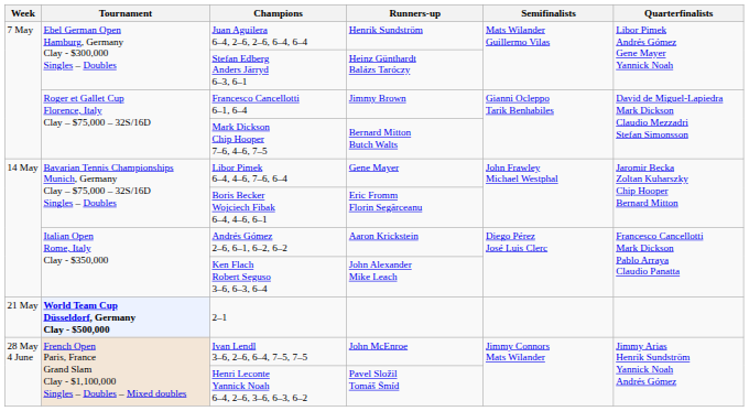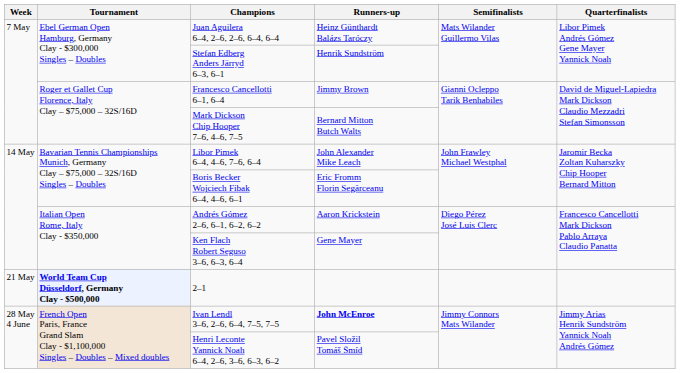 <table class=wikitable style=font-size:95%>
 <tr>
 <th style="width:48px;">Week</th>
 <th style="width:248px;">Tournament</th>
 <th style="width:200px;">Champions</th>
 <th style="width:200px;">Runners-up</th>
 <th style="width:190px;">Semifinalists</th>
 <th style="width:190px;">Quarterfinalists</th>
 </tr>
 <tr valign=top>
 <td rowspan=4>7 May</td>
 <td rowspan=2><a href='#'>Ebel German Open</a> <br> <a href='#'>Hamburg</a>, Germany <br> Clay - $300,000 <br> <a href='#'>Singles</a> – <a href='#'>Doubles</a></td>
 <td> <a href='#'>Juan Aguilera</a> <br> 6–4, 2–6, 2–6, 6–4, 6–4</td>
-<td> <a href='#'>Henrik Sundström</a></td>
+<td> <a href='#'>Heinz Günthardt</a> <br>  <a href='#'>Balázs Taróczy</a></td>
 <td rowspan=2> <a href='#'>Mats Wilander</a> <br>  <a href='#'>Guillermo Vilas</a></td>
 <td rowspan=2> <a href='#'>Libor Pimek</a> <br>  <a href='#'>Andrés Gómez</a> <br>  <a href='#'>Gene Mayer</a> <br>  <a href='#'>Yannick Noah</a></td>
 </tr>
 <tr valign=top>
 <td> <a href='#'>Stefan Edberg</a> <br>  <a href='#'>Anders Järryd</a> <br> 6–3, 6–1</td>
-<td> <a href='#'>Heinz Günthardt</a> <br>  <a href='#'>Balázs Taróczy</a></td>
+<td> <a href='#'>Henrik Sundström</a></td>
 </tr>
 <tr valign=top>
 <td rowspan=2><a href='#'>Roger et Gallet Cup</a> <br> <a href='#'>Florence, Italy</a> <br> Clay – $75,000 – 32S/16D</td>
 <td> <a href='#'>Francesco Cancellotti</a> <br> 6–1, 6–4</td>
 <td> <a href='#'>Jimmy Brown</a></td>
 <td rowspan=2> <a href='#'>Gianni Ocleppo</a> <br>  <a href='#'>Tarik Benhabiles</a></td>
 <td rowspan=2> <a href='#'>David de Miguel-Lapiedra</a> <br>  <a href='#'>Mark Dickson</a> <br>  <a href='#'>Claudio Mezzadri</a> <br>  <a href='#'>Stefan Simonsson</a></td>
 </tr>
 <tr valign=2>
 <td> <a href='#'>Mark Dickson</a> <br>  <a href='#'>Chip Hooper</a> <br> 7–6, 4–6, 7–5</td>
 <td> <a href='#'>Bernard Mitton</a> <br>  <a href='#'>Butch Walts</a></td>
 </tr>
 <tr valign=top>
 <td rowspan=4>14 May</td>
 <td rowspan=2><a href='#'>Bavarian Tennis Championships</a> <br> <a href='#'>Munich</a>, Germany <br> Clay – $75,000 – 32S/16D <br> <a href='#'>Singles</a> – <a href='#'>Doubles</a></td>
 <td> <a href='#'>Libor Pimek</a> <br> 6–4, 4–6, 7–6, 6–4</td>
-<td> <a href='#'>Gene Mayer</a></td>
+<td> <a href='#'>John Alexander</a> <br>  <a href='#'>Mike Leach</a></td>
 <td rowspan=2> <a href='#'>John Frawley</a> <br>  <a href='#'>Michael Westphal</a></td>
 <td rowspan=2> <a href='#'>Jaromir Becka</a> <br>  <a href='#'>Zoltan Kuharszky</a> <br>  <a href='#'>Chip Hooper</a> <br>  <a href='#'>Bernard Mitton</a></td>
 </tr>
 <tr valign=top>
 <td> <a href='#'>Boris Becker</a> <br>  <a href='#'>Wojciech Fibak</a> <br> 6–4, 4–6, 6–1</td>
 <td> <a href='#'>Eric Fromm</a> <br>  <a href='#'>Florin Segărceanu</a></td>
 </tr>
 <tr valign=top>
 <td rowspan=2><a href='#'>Italian Open</a><br> <a href='#'>Rome, Italy</a> <br> Clay - $350,000</td>
 <td> <a href='#'>Andrés Gómez</a> <br> 2–6, 6–1, 6–2, 6–2</td>
 <td> <a href='#'>Aaron Krickstein</a></td>
 <td rowspan=2> <a href='#'>Diego Pérez</a> <br>  <a href='#'>José Luis Clerc</a></td>
 <td rowspan=2> <a href='#'>Francesco Cancellotti</a> <br>  <a href='#'>Mark Dickson</a> <br>  <a href='#'>Pablo Arraya</a> <br>  <a href='#'>Claudio Panatta</a></td>
 </tr>
 <tr valign=top>
 <td> <a href='#'>Ken Flach</a> <br>  <a href='#'>Robert Seguso</a> <br> 3–6, 6–3, 6–4</td>
-<td> <a href='#'>John Alexander</a> <br>  <a href='#'>Mike Leach</a></td>
+<td> <a href='#'>Gene Mayer</a></td>
 </tr>
 <tr valign=top>
 <td>21 May</td>
 <td style="background:#ECF2FF;"><strong><a href='#'>World Team Cup</a> <br> <a href='#'>Düsseldorf</a>, Germany <br> Clay - $500,000</strong></td>
 <td><br>2–1</td>
 <td></td>
 <td></td>
 <td></td>
 </tr>
 <tr valign=top>
 <td rowspan=2>28 May<br>4 June</td>
 <td style="background:#f3e6d7;" rowspan=2><a href='#'>French Open</a> <br> Paris, France <br> Grand Slam <br> Clay - $1,100,000 <br> <a href='#'>Singles</a> – <a href='#'>Doubles</a> – <a href='#'>Mixed doubles</a></td>
 <td> <a href='#'>Ivan Lendl</a> <br> 3–6, 2–6, 6–4, 7–5, 7–5</td>
-<td> <a href='#'>John McEnroe</a></td>
+<td><strong> <a href='#'>John McEnroe</a></strong></td>
 <td rowspan=2> <a href='#'>Jimmy Connors</a> <br>  <a href='#'>Mats Wilander</a></td>
 <td rowspan=2> <a href='#'>Jimmy Arias</a> <br>  <a href='#'>Henrik Sundström</a> <br>  <a href='#'>Yannick Noah</a> <br>  <a href='#'>Andrés Gómez</a></td>
 </tr>
 <tr valign=top>
 <td> <a href='#'>Henri Leconte</a> <br>  <a href='#'>Yannick Noah</a> <br> 6–4, 2–6, 3–6, 6–3, 6–2</td>
 <td> <a href='#'>Pavel Složil</a> <br>  <a href='#'>Tomáš Šmíd</a></td>
 </tr>
 </table>
